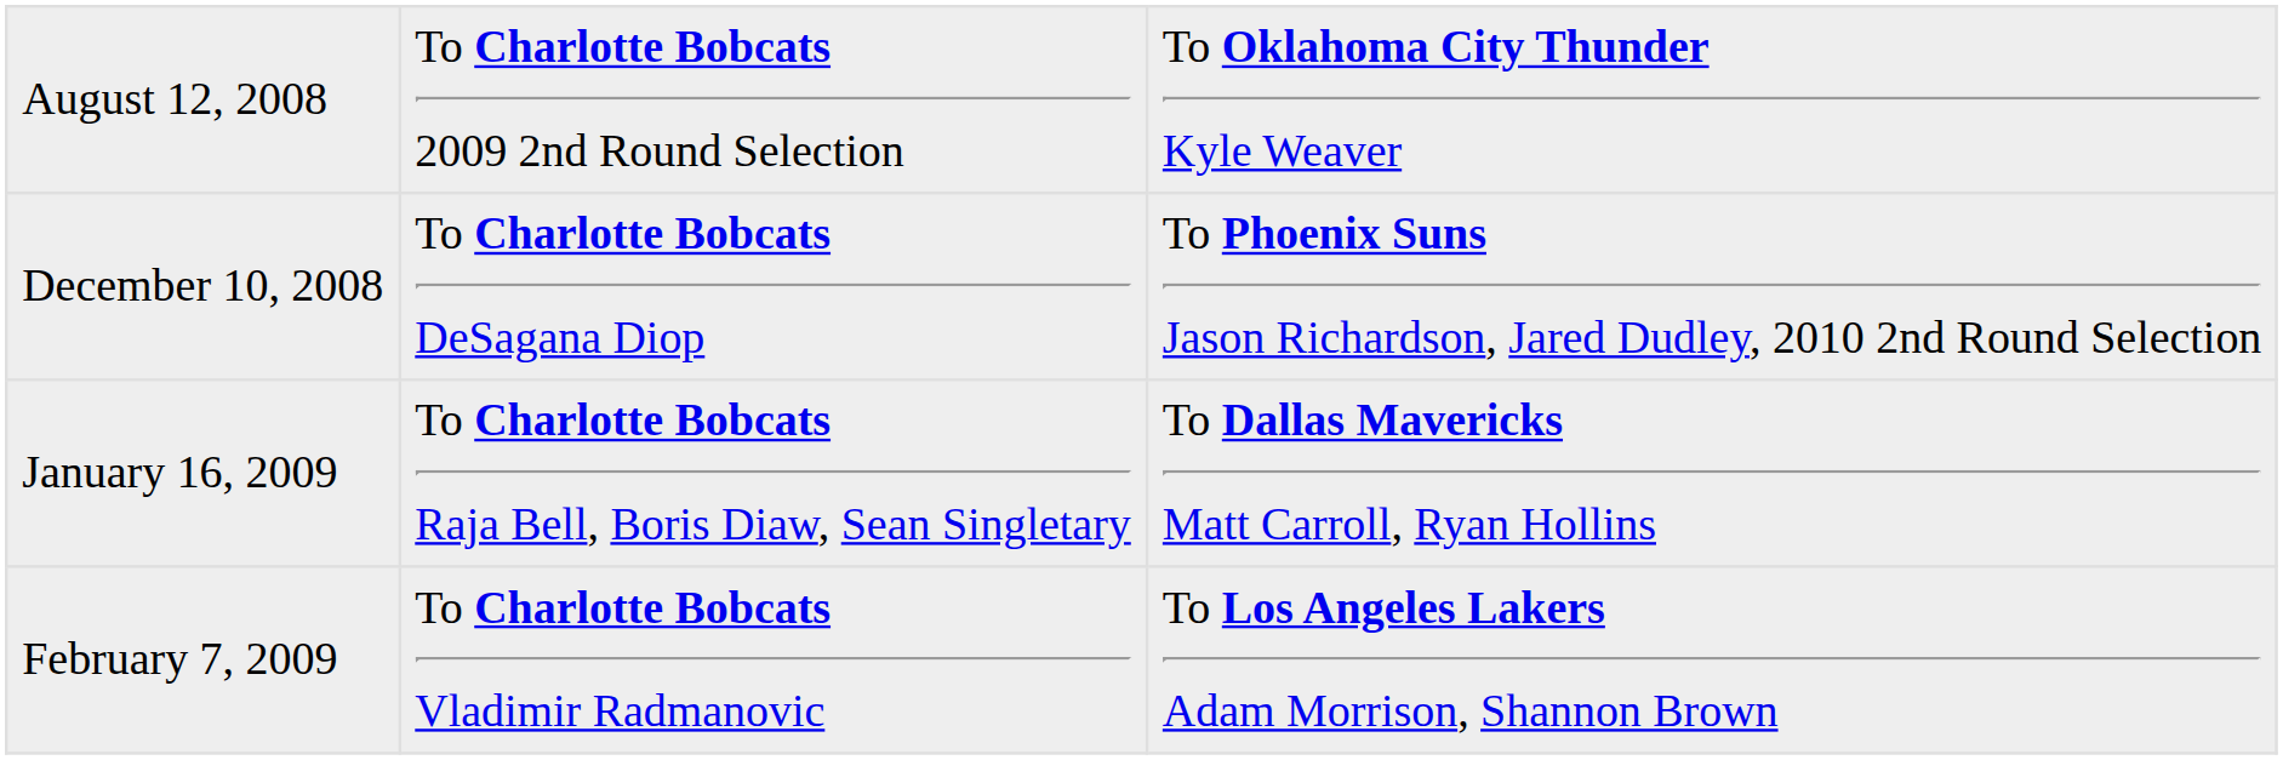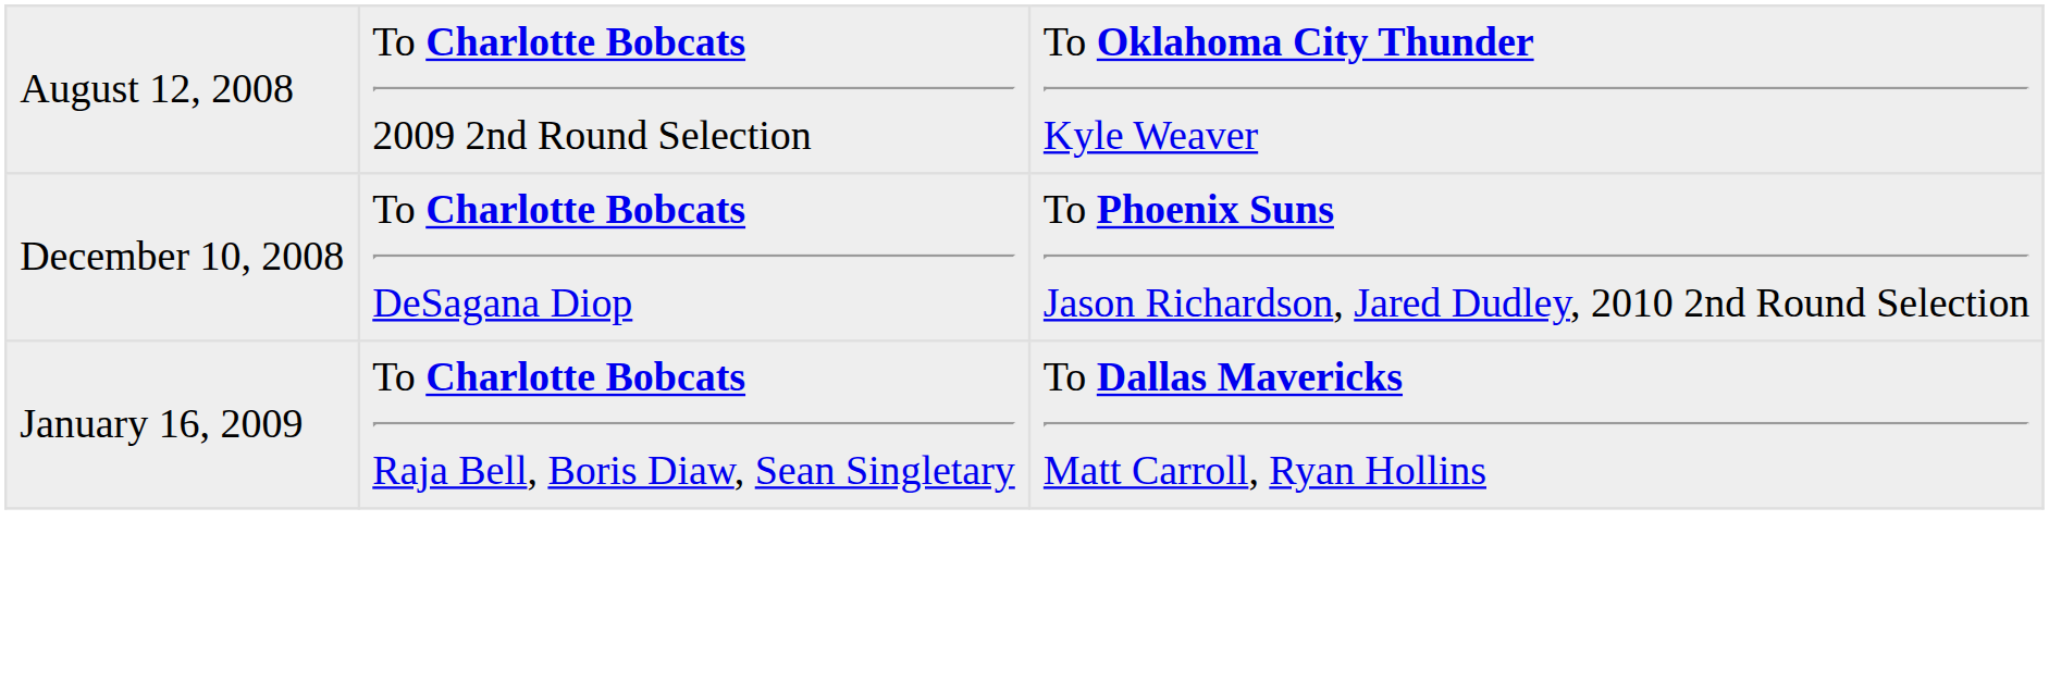 <table border=1 style="border-collapse:collapse; background-color:#eeeeee" bordercolor="#DFDFDF" cellpadding="5">
 <tr>
 <td>August 12, 2008</td>
 <td valign="top">To <strong><a href='#'>Charlotte Bobcats</a></strong><hr>2009 2nd Round Selection</td>
 <td valign="top">To <strong><a href='#'>Oklahoma City Thunder</a></strong><hr><a href='#'>Kyle Weaver</a></td>
 </tr>
 <tr>
 <td>December 10, 2008</td>
 <td valign="top">To <strong><a href='#'>Charlotte Bobcats</a></strong><hr><a href='#'>DeSagana Diop</a></td>
 <td valign="top">To <strong><a href='#'>Phoenix Suns</a></strong><hr><a href='#'>Jason Richardson</a>, <a href='#'>Jared Dudley</a>, 2010 2nd Round Selection</td>
 </tr>
 <tr>
 <td>January 16, 2009</td>
 <td valign="top">To <strong><a href='#'>Charlotte Bobcats</a></strong><hr><a href='#'>Raja Bell</a>, <a href='#'>Boris Diaw</a>, <a href='#'>Sean Singletary</a></td>
 <td valign="top">To <strong><a href='#'>Dallas Mavericks</a></strong><hr><a href='#'>Matt Carroll</a>, <a href='#'>Ryan Hollins</a></td>
 </tr>
-<tr>
-<td>February 7, 2009</td>
-<td valign="top">To <strong><a href='#'>Charlotte Bobcats</a></strong><hr><a href='#'>Vladimir Radmanovic</a></td>
-<td valign="top">To <strong><a href='#'>Los Angeles Lakers</a></strong><hr><a href='#'>Adam Morrison</a>, <a href='#'>Shannon Brown</a></td>
-</tr>
 </table>
